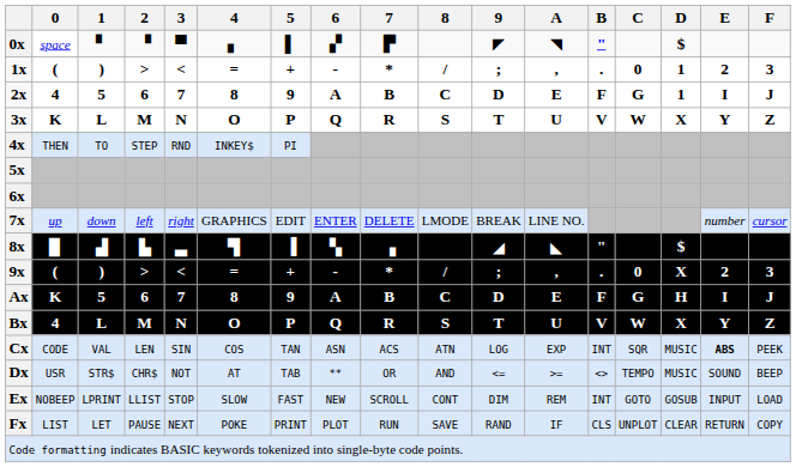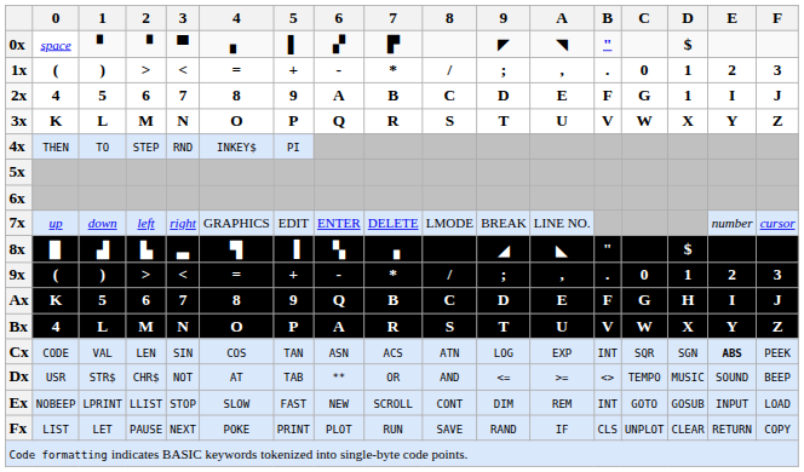 <table class="wikitable" style="text-align:center;">
 <tr>
 <th style="text-align:left;"></th>
 <th>0</th>
 <th>1</th>
 <th>2</th>
 <th>3</th>
 <th>4</th>
 <th>5</th>
 <th>6</th>
 <th>7</th>
 <th>8</th>
 <th>9</th>
 <th>A</th>
 <th>B</th>
 <th>C</th>
 <th>D</th>
 <th>E</th>
 <th>F</th>
 </tr>
 <tr>
 <th style="text-align:left;">0x</th>
 <td style="background-color:#FFF;  "><a href='#'><small><em>space</em></small></a></td>
 <td>▘</td>
 <td>▝</td>
 <td>▀</td>
 <td>▖</td>
 <td>▌</td>
 <td>▞</td>
 <td>▛</td>
 <td></td>
 <td>◤</td>
 <td>◥</td>
 <td><a href='#'><strong>"</strong></a></td>
 <td></td>
 <td><strong>$</strong></td>
 <td></td>
 <td></td>
 </tr>
 <tr style="background-color:#FFF;  ">
 <th style="vertical-align:middle; background-color:#F8F8F8;  ">1x</th>
 <td><strong>(</strong></td>
 <td><strong>)</strong></td>
 <td><strong>></strong></td>
 <td><strong><</strong></td>
 <td><strong>=</strong></td>
 <td><strong>+</strong></td>
 <td><strong>-</strong></td>
 <td><strong>*</strong></td>
 <td><strong>/</strong></td>
 <td><strong> ;</strong></td>
 <td><strong>,</strong></td>
 <td><strong>.</strong></td>
 <td><strong>0</strong></td>
 <td><strong>1</strong></td>
 <td><strong>2</strong></td>
 <td><strong>3</strong></td>
 </tr>
 <tr style="background-color:#FFF;  ">
 <th style="vertical-align:middle; background-color:#F8F8F8;  ">2x</th>
 <td><strong>4</strong></td>
 <td><strong>5</strong></td>
 <td><strong>6</strong></td>
 <td><strong>7</strong></td>
 <td><strong>8</strong></td>
 <td><strong>9</strong></td>
 <td><strong>A</strong></td>
 <td><strong>B</strong></td>
 <td><strong>C</strong></td>
 <td><strong>D</strong></td>
 <td><strong>E</strong></td>
 <td><strong>F</strong></td>
 <td><strong>G</strong></td>
 <td><strong>1</strong></td>
 <td><strong>I</strong></td>
 <td><strong>J</strong></td>
 </tr>
 <tr style="background-color:#FFF;  ">
 <th style="vertical-align:middle; background-color:#F8F8F8;  ">3x</th>
 <td><strong>K</strong></td>
 <td><strong>L</strong></td>
 <td><strong>M</strong></td>
 <td><strong>N</strong></td>
 <td><strong>O</strong></td>
 <td><strong>P</strong></td>
 <td><strong>Q</strong></td>
 <td><strong>R</strong></td>
 <td><strong>S</strong></td>
 <td><strong>T</strong></td>
 <td><strong>U</strong></td>
 <td><strong>V</strong></td>
 <td><strong>W</strong></td>
 <td><strong>X</strong></td>
 <td><strong>Y</strong></td>
 <td><strong>Z</strong></td>
 </tr>
 <tr>
 <th style="text-align:left;">4x</th>
 <td style="background-color:#dae8fc;"><code><small>THEN</small></code></td>
 <td style="background-color:#dae8fc;"><code><small>TO</small></code></td>
 <td style="background-color:#dae8fc;"><code><small>STEP</small></code></td>
 <td style="background-color:#dae8fc;"><code><small>RND</small></code></td>
 <td style="background-color:#dae8fc;"><code><small>INKEY$</small></code></td>
 <td style="background-color:#dae8fc;"><code><small>PI</small></code></td>
 <td style="background-color:#c0c0c0;"></td>
 <td style="background-color:#c0c0c0;"></td>
 <td style="background-color:#c0c0c0;"></td>
 <td style="background-color:#c0c0c0;"></td>
 <td style="background-color:#c0c0c0;"></td>
 <td style="background-color:#c0c0c0;"></td>
 <td style="background-color:#c0c0c0;"></td>
 <td style="background-color:#c0c0c0;"></td>
 <td style="background-color:#c0c0c0;"></td>
 <td style="background-color:#c0c0c0;"></td>
 </tr>
 <tr>
 <th style="text-align:left;">5x</th>
 <td style="background-color:#c0c0c0;"></td>
 <td style="background-color:#c0c0c0;"></td>
 <td style="background-color:#c0c0c0;"></td>
 <td style="background-color:#c0c0c0;"></td>
 <td style="background-color:#c0c0c0;"></td>
 <td style="background-color:#c0c0c0;"></td>
 <td style="background-color:#c0c0c0;"></td>
 <td style="background-color:#c0c0c0;"></td>
 <td style="background-color:#c0c0c0;"></td>
 <td style="background-color:#c0c0c0;"></td>
 <td style="background-color:#c0c0c0;"></td>
 <td style="background-color:#c0c0c0;"></td>
 <td style="background-color:#c0c0c0;"></td>
 <td style="background-color:#c0c0c0;"></td>
 <td style="background-color:#c0c0c0;"></td>
 <td style="background-color:#c0c0c0;"></td>
 </tr>
 <tr>
 <th style="text-align:left;">6x</th>
 <td style="background-color:#c0c0c0;"></td>
 <td style="background-color:#c0c0c0;"></td>
 <td style="background-color:#c0c0c0;"></td>
 <td style="background-color:#c0c0c0;"></td>
 <td style="background-color:#c0c0c0;"></td>
 <td style="background-color:#c0c0c0;"></td>
 <td style="background-color:#c0c0c0;"></td>
 <td style="background-color:#c0c0c0;"></td>
 <td style="background-color:#c0c0c0;"></td>
 <td style="background-color:#c0c0c0;"></td>
 <td style="background-color:#c0c0c0;"></td>
 <td style="background-color:#c0c0c0;"></td>
 <td style="background-color:#c0c0c0;"></td>
 <td style="background-color:#c0c0c0;"></td>
 <td style="background-color:#c0c0c0;"></td>
 <td style="background-color:#c0c0c0;"></td>
 </tr>
 <tr>
 <th style="text-align:left;">7x</th>
 <td style="background-color:#dae8fc;  "><small><a href='#'><em>up</em></a></small></td>
 <td style="background-color:#dae8fc;  "><small><a href='#'><em>down</em></a></small></td>
 <td style="background-color:#dae8fc;  "><small><a href='#'><em>left</em></a></small></td>
 <td style="background-color:#dae8fc;  "><small><a href='#'><em>right</em></a></small></td>
 <td style="background-color:#dae8fc;"><small>GRAPHICS</small></td>
 <td style="background-color:#dae8fc;"><small>EDIT</small></td>
 <td style="background-color:#dae8fc;  "><small><a href='#'>ENTER</a></small></td>
 <td style="background-color:#dae8fc;"><small><a href='#'>DELETE</a></small></td>
 <td style="background-color:#dae8fc; color:#000000;"><small>LMODE</small></td>
 <td style="background-color:#dae8fc;"><small>BREAK</small></td>
 <td style="background-color:#dae8fc;"><small>LINE NO.</small></td>
 <td style="background-color:#c0c0c0;"></td>
 <td style="background-color:#c0c0c0;"></td>
 <td style="background-color:#c0c0c0;"></td>
 <td style="background-color:#dae8fc;"><small><em>number</em></small></td>
 <td style="background-color:#dae8fc;"><small><em><a href='#'>cursor</a></em></small></td>
 </tr>
 <tr>
 <th style="text-align:left;">8x</th>
 <td style="background-color:#000000; color:#ffffff;">▉</td>
 <td style="background-color:#000000; color:#ffffff;">▟</td>
 <td style="background-color:#000000; color:#ffffff;">▙</td>
 <td style="background-color:#000000; color:#ffffff;">▃</td>
 <td style="background-color:#000000; color:#ffffff;">▜</td>
 <td style="background-color:#000000; color:#ffffff;">▐</td>
 <td style="background-color:#000000; color:#ffffff;">▚</td>
 <td style="background-color:#000000; color:#ffffff;">▗</td>
 <td style="background-color:#000000; color:#ffffff;"></td>
 <td style="background-color:#000000; color:#ffffff;">◢</td>
 <td style="background-color:#000000; color:#ffffff;">◣</td>
 <td style="background-color:#000000; color:#ffffff;"><strong>"</strong></td>
 <td style="background-color:#000000; color:#ffffff;"></td>
 <td style="background-color:#000000; color:#ffffff;"><strong>$</strong></td>
 <td style="background-color:#000000; color:#ffffff;"></td>
 <td style="background-color:#000000; color:#ffffff;"></td>
 </tr>
 <tr>
 <th style="text-align:left;">9x</th>
 <td style="background-color:#000000; color:#ffffff;"><strong>(</strong></td>
 <td style="background-color:#000000; color:#ffffff;"><strong>)</strong></td>
 <td style="background-color:#000000; color:#ffffff;"><strong>></strong></td>
 <td style="background-color:#000000; color:#ffffff;"><strong><</strong></td>
 <td style="background-color:#000000; color:#ffffff;"><strong>=</strong></td>
 <td style="background-color:#000000; color:#ffffff;"><strong>+</strong></td>
 <td style="background-color:#000000; color:#ffffff;"><strong>-</strong></td>
 <td style="background-color:#000000; color:#ffffff;"><strong>*</strong></td>
 <td style="background-color:#000000; color:#ffffff;"><strong>/</strong></td>
 <td style="background-color:#000000; color:#ffffff;"><strong> ;</strong></td>
 <td style="background-color:#000000; color:#ffffff;"><strong>,</strong></td>
 <td style="background-color:#000000; color:#ffffff;"><strong>.</strong></td>
 <td style="background-color:#000000; color:#ffffff;"><strong>0</strong></td>
-<td style="background-color:#000000; color:#ffffff;"><strong>X</strong></td>
+<td style="background-color:#000000; color:#ffffff;"><strong>1</strong></td>
 <td style="background-color:#000000; color:#ffffff;"><strong>2</strong></td>
 <td style="background-color:#000000; color:#ffffff;"><strong>3</strong></td>
 </tr>
 <tr>
 <th style="text-align:left;">Ax</th>
 <td style="background-color:#000000; color:#ffffff;"><strong>K</strong></td>
 <td style="background-color:#000000; color:#ffffff;"><strong>5</strong></td>
 <td style="background-color:#000000; color:#ffffff;"><strong>6</strong></td>
 <td style="background-color:#000000; color:#ffffff;"><strong>7</strong></td>
 <td style="background-color:#000000; color:#ffffff;"><strong>8</strong></td>
 <td style="background-color:#000000; color:#ffffff;"><strong>9</strong></td>
-<td style="background-color:#000000; color:#ffffff;"><strong>A</strong></td>
+<td style="background-color:#000000; color:#ffffff;"><strong>Q</strong></td>
 <td style="background-color:#000000; color:#ffffff;"><strong>B</strong></td>
 <td style="background-color:#000000; color:#ffffff;"><strong>C</strong></td>
 <td style="background-color:#000000; color:#ffffff;"><strong>D</strong></td>
 <td style="background-color:#000000; color:#ffffff;"><strong>E</strong></td>
 <td style="background-color:#000000; color:#ffffff;"><strong>F</strong></td>
 <td style="background-color:#000000; color:#ffffff;"><strong>G</strong></td>
 <td style="background-color:#000000; color:#ffffff;"><strong>H</strong></td>
 <td style="background-color:#000000; color:#ffffff;"><strong>I</strong></td>
 <td style="background-color:#000000; color:#ffffff;"><strong>J</strong></td>
 </tr>
 <tr>
 <th style="text-align:left;">Bx</th>
 <td style="background-color:#000000; color:#ffffff;"><strong>4</strong></td>
 <td style="background-color:#000000; color:#ffffff;"><strong>L</strong></td>
 <td style="background-color:#000000; color:#ffffff;"><strong>M</strong></td>
 <td style="background-color:#000000; color:#ffffff;"><strong>N</strong></td>
 <td style="background-color:#000000; color:#ffffff;"><strong>O</strong></td>
 <td style="background-color:#000000; color:#ffffff;"><strong>P</strong></td>
-<td style="background-color:#000000; color:#ffffff;"><strong>Q</strong></td>
+<td style="background-color:#000000; color:#ffffff;"><strong>A</strong></td>
 <td style="background-color:#000000; color:#ffffff;"><strong>R</strong></td>
 <td style="background-color:#000000; color:#ffffff;"><strong>S</strong></td>
 <td style="background-color:#000000; color:#ffffff;"><strong>T</strong></td>
 <td style="background-color:#000000; color:#ffffff;"><strong>U</strong></td>
 <td style="background-color:#000000; color:#ffffff;"><strong>V</strong></td>
 <td style="background-color:#000000; color:#ffffff;"><strong>W</strong></td>
 <td style="background-color:#000000; color:#ffffff;"><strong>X</strong></td>
 <td style="background-color:#000000; color:#ffffff;"><strong>Y</strong></td>
 <td style="background-color:#000000; color:#ffffff;"><strong>Z</strong></td>
 </tr>
 <tr>
 <th style="text-align:left;">Cx</th>
 <td style="background-color:#dae8fc;"><code><small>CODE</small></code></td>
 <td style="background-color:#dae8fc;"><code><small>VAL</small></code></td>
 <td style="background-color:#dae8fc;"><code><small>LEN</small></code></td>
 <td style="background-color:#dae8fc;"><code><small>SIN</small></code></td>
 <td style="background-color:#dae8fc;"><code><small>COS</small></code></td>
 <td style="background-color:#dae8fc;"><code><small>TAN</small></code></td>
 <td style="background-color:#dae8fc;"><code><small>ASN</small></code></td>
 <td style="background-color:#dae8fc;"><code><small>ACS</small></code></td>
 <td style="background-color:#dae8fc;"><code><small>ATN</small></code></td>
 <td style="background-color:#dae8fc;"><code><small>LOG</small></code></td>
 <td style="background-color:#dae8fc;"><code><small>EXP</small></code></td>
 <td style="background-color:#dae8fc;"><code><small>INT</small></code></td>
 <td style="background-color:#dae8fc;"><code><small>SQR</small></code></td>
-<td style="background-color:#dae8fc;"><code><small>MUSIC</small></code></td>
+<td style="background-color:#dae8fc;"><code><small>SGN</small></code></td>
 <td style="background-color:#dae8fc;"><strong><code><small>ABS</small></code></strong></td>
 <td style="background-color:#dae8fc;"><code><small>PEEK</small></code></td>
 </tr>
 <tr>
 <th style="text-align:left;">Dx</th>
 <td style="background-color:#dae8fc;"><code><small>USR</small></code></td>
 <td style="background-color:#dae8fc;"><code><small>STR$</small></code></td>
 <td style="background-color:#dae8fc;"><code><small>CHR$</small></code></td>
 <td style="background-color:#dae8fc;"><code><small>NOT</small></code></td>
 <td style="background-color:#dae8fc;"><code><small>AT</small></code></td>
 <td style="background-color:#dae8fc;"><code><small>TAB</small></code></td>
 <td style="background-color:#dae8fc;"><code><small>**</small></code></td>
 <td style="background-color:#dae8fc;"><code><small>OR</small></code></td>
 <td style="background-color:#dae8fc;"><code><small>AND</small></code></td>
 <td style="background-color:#dae8fc;"><code><small><=</small></code></td>
 <td style="background-color:#dae8fc;"><code><small>>=</small></code></td>
 <td style="background-color:#dae8fc;"><code><small><></small></code></td>
 <td style="background-color:#dae8fc;"><code><small>TEMPO</small></code></td>
 <td style="background-color:#dae8fc;"><code><small>MUSIC</small></code></td>
 <td style="background-color:#dae8fc;"><code><small>SOUND</small></code></td>
 <td style="background-color:#dae8fc;"><code><small>BEEP</small></code></td>
 </tr>
 <tr>
 <th style="text-align:left;">Ex</th>
 <td style="background-color:#dae8fc;"><code><small>NOBEEP</small></code></td>
 <td style="background-color:#dae8fc;"><code><small>LPRINT</small></code></td>
 <td style="background-color:#dae8fc;"><code><small>LLIST</small></code></td>
 <td style="background-color:#dae8fc;"><code><small>STOP</small></code></td>
 <td style="background-color:#dae8fc;"><code><small>SLOW</small></code></td>
 <td style="background-color:#dae8fc;"><code><small>FAST</small></code></td>
 <td style="background-color:#dae8fc;"><code><small>NEW</small></code></td>
 <td style="background-color:#dae8fc;"><code><small>SCROLL</small></code></td>
 <td style="background-color:#dae8fc;"><code><small>CONT</small></code></td>
 <td style="background-color:#dae8fc;"><code><small>DIM</small></code></td>
 <td style="background-color:#dae8fc;"><code><small>REM</small></code></td>
 <td style="background-color:#dae8fc;"><code><small>INT</small></code></td>
 <td style="background-color:#dae8fc;"><code><small>GOTO</small></code></td>
 <td style="background-color:#dae8fc;"><code><small>GOSUB</small></code></td>
 <td style="background-color:#dae8fc;"><code><small>INPUT</small></code></td>
 <td style="background-color:#dae8fc;"><code><small>LOAD</small></code></td>
 </tr>
 <tr>
 <th style="text-align:left;">Fx</th>
 <td style="background-color:#dae8fc;"><code><small>LIST</small></code></td>
 <td style="background-color:#dae8fc;"><code><small>LET</small></code></td>
 <td style="background-color:#dae8fc;"><code><small>PAUSE</small></code></td>
 <td style="background-color:#dae8fc;"><code><small>NEXT</small></code></td>
 <td style="background-color:#dae8fc;"><code><small>POKE</small></code></td>
 <td style="background-color:#dae8fc;"><code><small>PRINT</small></code></td>
 <td style="background-color:#dae8fc;"><code><small>PLOT</small></code></td>
 <td style="background-color:#dae8fc;"><code><small>RUN</small></code></td>
 <td style="background-color:#dae8fc;"><code><small>SAVE</small></code></td>
 <td style="background-color:#dae8fc;"><code><small>RAND</small></code></td>
 <td style="background-color:#dae8fc;"><code><small>IF</small></code></td>
 <td style="background-color:#dae8fc;"><code><small>CLS</small></code></td>
 <td style="background-color:#dae8fc;"><code><small>UNPLOT</small></code></td>
 <td style="background-color:#dae8fc;"><code><small>CLEAR</small></code></td>
 <td style="background-color:#dae8fc;"><code><small>RETURN</small></code></td>
 <td style="background-color:#dae8fc;"><code><small>COPY</small></code></td>
 </tr>
 <tr>
 <td colspan="17" style="background-color:#dae8fc; text-align:left;"><code><small>Code formatting</small></code> <small>indicates BASIC keywords tokenized into single-byte code points.</small></td>
 </tr>
 </table>
